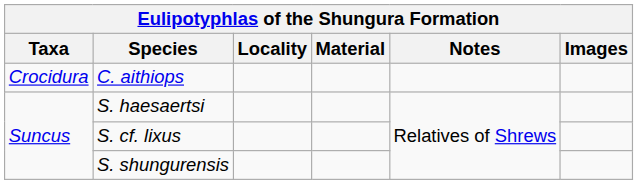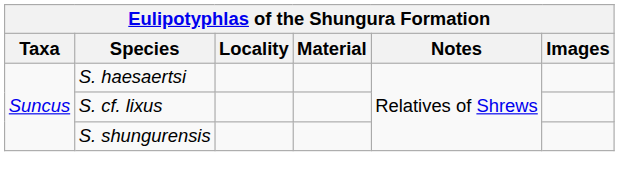 <table class="wikitable" align="center">
 <tr>
 <th colspan="6" align="center"><strong><a href='#'>Eulipotyphlas</a></strong> of the Shungura Formation</th>
 </tr>
 <tr>
 <th>Taxa</th>
 <th>Species</th>
 <th>Locality</th>
 <th>Material</th>
 <th>Notes</th>
 <th>Images</th>
-</tr>
-<tr>
-<td><em><a href='#'>Crocidura</a></em></td>
-<td><em><a href='#'>C. aithiops</a></em></td>
-<td></td>
-<td></td>
-<td></td>
-<td></td>
 </tr>
 <tr>
 <td rowspan = "3"><em><a href='#'>Suncus</a></em></td>
 <td><em>S. haesaertsi</em></td>
 <td></td>
 <td></td>
 <td rowspan = "3">Relatives of <a href='#'>Shrews</a></td>
 <td></td>
 </tr>
 <tr>
 <td><em>S. cf. lixus</em></td>
 <td></td>
 <td></td>
 <td></td>
 </tr>
 <tr>
 <td><em>S. shungurensis</em></td>
 <td></td>
 <td></td>
 <td></td>
 </tr>
 </table>
